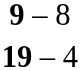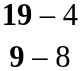 <table style="text-align:center">
 <tr>
 <th width=200></th>
 <th width=100></th>
 <th width=200></th>
 </tr>
 <tr>
 <td align=right><strong></strong></td>
-<td><strong>9</strong> – 8</td>
+<td><strong>19</strong> – 4</td>
 <td align=left></td>
 </tr>
 <tr>
 <td align=right><strong></strong></td>
-<td><strong>19</strong> – 4</td>
+<td><strong>9</strong> – 8</td>
 <td align=left></td>
 </tr>
 </table>
